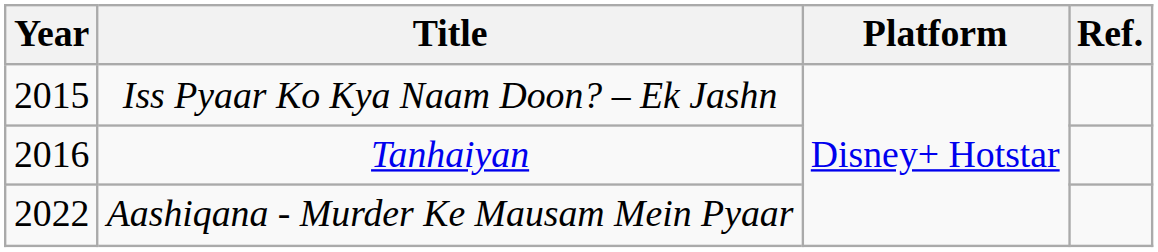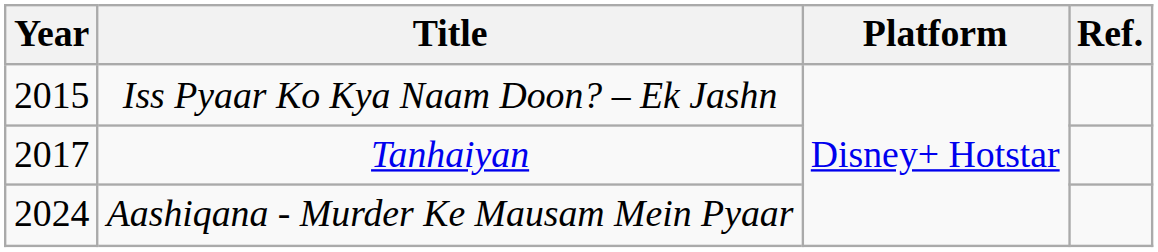 <table class="wikitable" style="text-align:center;">
 <tr>
 <th scope="col">Year</th>
 <th scope="col">Title</th>
 <th scope="col">Platform</th>
 <th scope="col">Ref.</th>
 </tr>
 <tr>
 <td>2015</td>
 <td><em>Iss Pyaar Ko Kya Naam Doon? – Ek Jashn</em></td>
 <td rowspan="3"><a href='#'>Disney+ Hotstar</a></td>
 <td></td>
 </tr>
 <tr>
-<td>2016</td>
+<td>2017</td>
 <td><em><a href='#'>Tanhaiyan</a></em></td>
 <td></td>
 </tr>
 <tr>
-<td>2022</td>
+<td>2024</td>
 <td><em>Aashiqana - Murder Ke Mausam Mein Pyaar</em></td>
 <td></td>
 </tr>
 </table>
